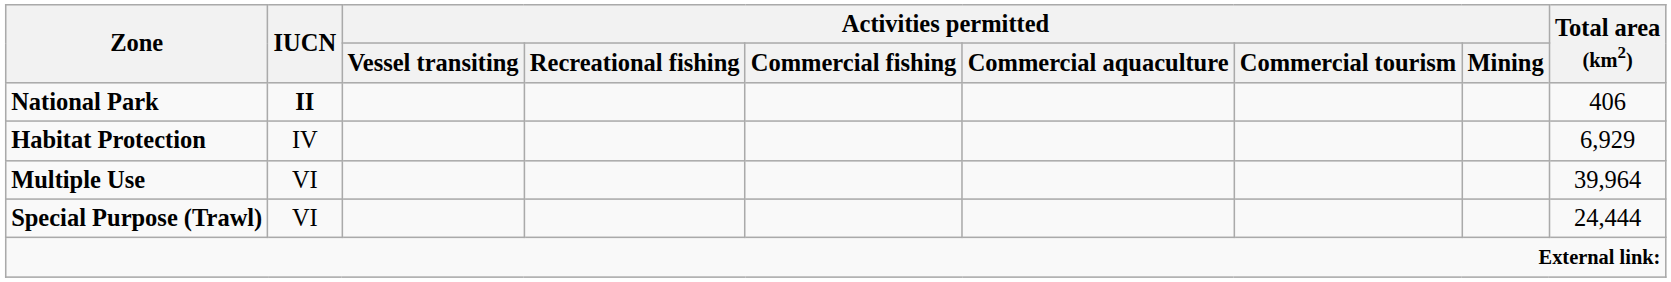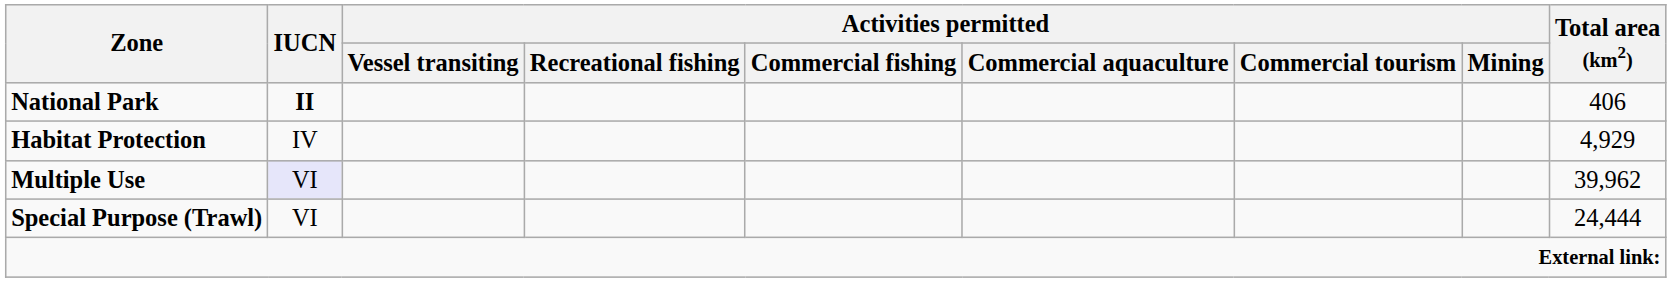 <table class="wikitable" style="text-align:center; margin-left:auto; margin-right:auto; border:none;">
 <tr>
 <th rowspan=2>Zone</th>
 <th rowspan=2>IUCN</th>
 <th colspan=6>Activities permitted</th>
 <th rowspan=2>Total area<br><small>(km<sup>2</sup>)</small></th>
 </tr>
 <tr>
 <th>Vessel transiting</th>
 <th>Recreational fishing</th>
 <th>Commercial fishing</th>
 <th>Commercial aquaculture</th>
 <th>Commercial tourism</th>
 <th>Mining</th>
 </tr>
 <tr>
 <td style="text-align:left"><strong>National Park</strong></td>
 <td><strong>II</strong></td>
 <td></td>
 <td></td>
 <td></td>
 <td></td>
 <td></td>
 <td></td>
 <td>406</td>
 </tr>
 <tr>
 <td style="text-align:left"><strong>Habitat Protection</strong></td>
 <td>IV</td>
 <td></td>
 <td></td>
 <td></td>
 <td></td>
 <td></td>
 <td></td>
-<td>6,929</td>
+<td>4,929</td>
 </tr>
 <tr>
 <td style="text-align:left"><strong>Multiple Use</strong></td>
-<td>VI</td>
+<td style="background: lavender;">VI</td>
 <td></td>
 <td></td>
 <td></td>
 <td></td>
 <td></td>
 <td></td>
-<td>39,964</td>
+<td>39,962</td>
 </tr>
 <tr>
 <td style="text-align:left"><strong>Special Purpose (Trawl)</strong></td>
 <td>VI</td>
 <td></td>
 <td></td>
 <td></td>
 <td></td>
 <td></td>
 <td></td>
 <td>24,444</td>
 </tr>
 <tr>
 <td style="text-align:right" colspan=99><small><strong>External link:</strong> </small></td>
 </tr>
 </table>
